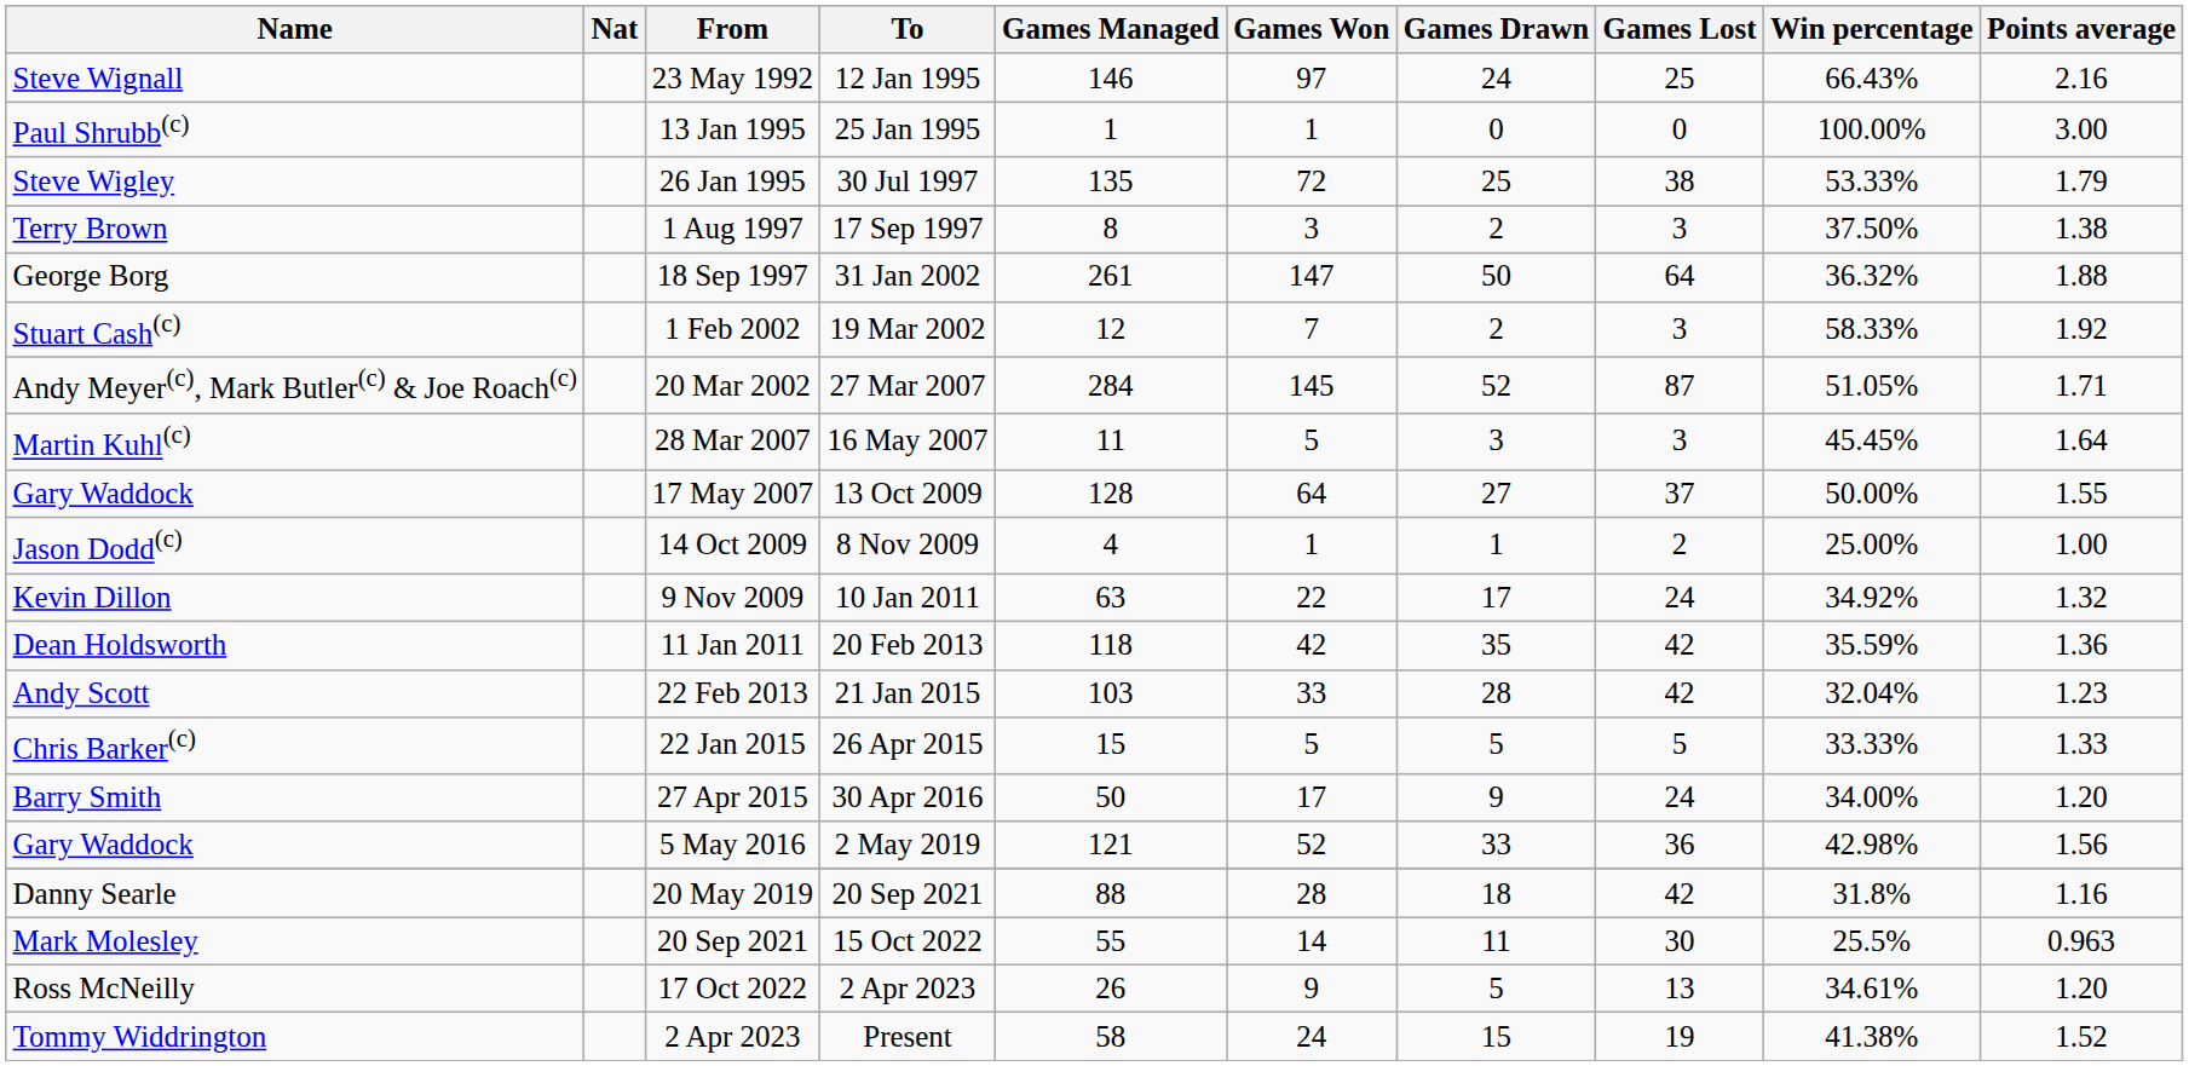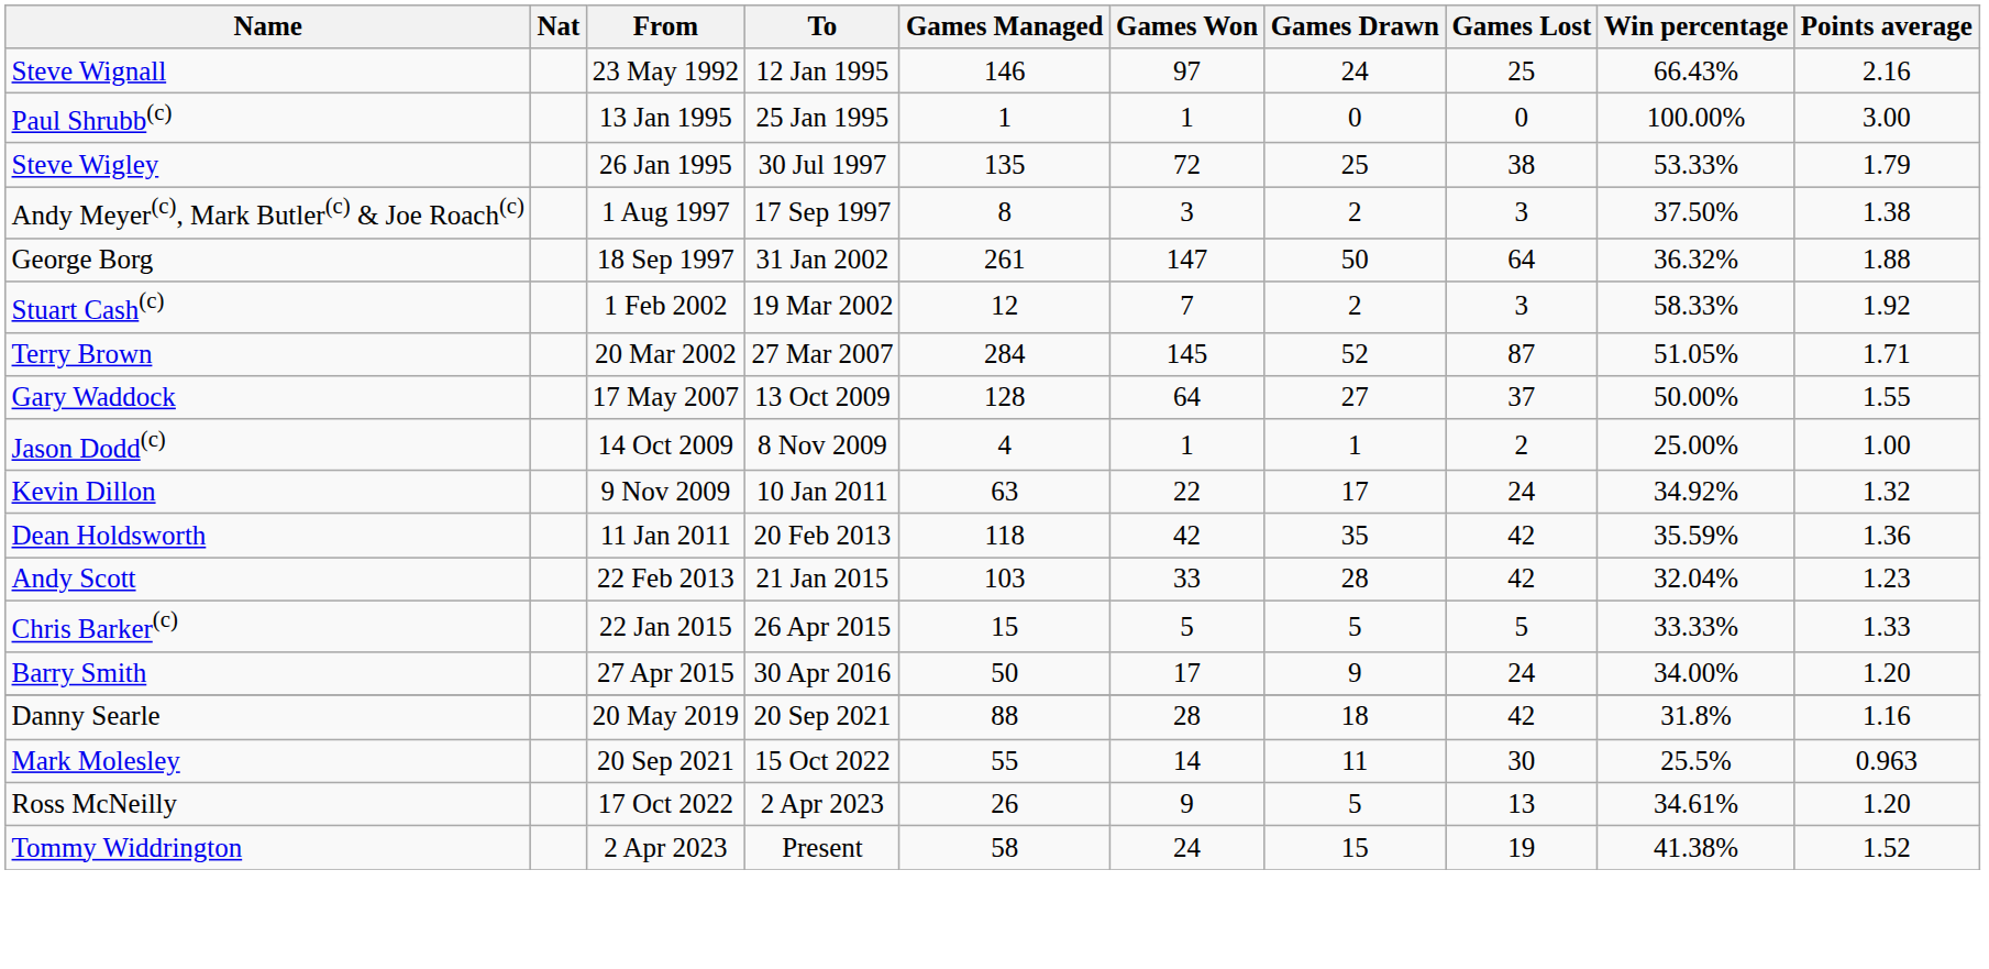 <table class="wikitable" style="text-align:center">
 <tr>
 <th>Name</th>
 <th>Nat</th>
 <th>From</th>
 <th>To</th>
 <th>Games Managed</th>
 <th>Games Won</th>
 <th>Games Drawn</th>
 <th>Games Lost</th>
 <th>Win percentage</th>
 <th>Points average</th>
 </tr>
 <tr>
 <td align=left><a href='#'>Steve Wignall</a></td>
 <td></td>
 <td>23 May 1992</td>
 <td>12 Jan 1995</td>
 <td>146</td>
 <td>97</td>
 <td>24</td>
 <td>25</td>
 <td>66.43%</td>
 <td>2.16</td>
 </tr>
 <tr>
 <td align=left><a href='#'>Paul Shrubb</a><sup>(c)</sup></td>
 <td></td>
 <td>13 Jan 1995</td>
 <td>25 Jan 1995</td>
 <td>1</td>
 <td>1</td>
 <td>0</td>
 <td>0</td>
 <td>100.00%</td>
 <td>3.00</td>
 </tr>
 <tr>
 <td align=left><a href='#'>Steve Wigley</a></td>
 <td></td>
 <td>26 Jan 1995</td>
 <td>30 Jul 1997</td>
 <td>135</td>
 <td>72</td>
 <td>25</td>
 <td>38</td>
 <td>53.33%</td>
 <td>1.79</td>
 </tr>
 <tr>
-<td align=left><a href='#'>Terry Brown</a></td>
+<td align=left>Andy Meyer<sup>(c)</sup>, Mark Butler<sup>(c)</sup> & Joe Roach<sup>(c)</sup></td>
 <td></td>
 <td>1 Aug 1997</td>
 <td>17 Sep 1997</td>
 <td>8</td>
 <td>3</td>
 <td>2</td>
 <td>3</td>
 <td>37.50%</td>
 <td>1.38</td>
 </tr>
 <tr>
 <td align=left>George Borg</td>
 <td></td>
 <td>18 Sep 1997</td>
 <td>31 Jan 2002</td>
 <td>261</td>
 <td>147</td>
 <td>50</td>
 <td>64</td>
 <td>36.32%</td>
 <td>1.88</td>
 </tr>
 <tr>
 <td align=left><a href='#'>Stuart Cash</a><sup>(c)</sup></td>
 <td></td>
 <td>1 Feb 2002</td>
 <td>19 Mar 2002</td>
 <td>12</td>
 <td>7</td>
 <td>2</td>
 <td>3</td>
 <td>58.33%</td>
 <td>1.92</td>
 </tr>
 <tr>
-<td align=left>Andy Meyer<sup>(c)</sup>, Mark Butler<sup>(c)</sup> & Joe Roach<sup>(c)</sup></td>
+<td align=left><a href='#'>Terry Brown</a></td>
 <td></td>
 <td>20 Mar 2002</td>
 <td>27 Mar 2007</td>
 <td>284</td>
 <td>145</td>
 <td>52</td>
 <td>87</td>
 <td>51.05%</td>
 <td>1.71</td>
-</tr>
-<tr>
-<td align=left><a href='#'>Martin Kuhl</a><sup>(c)</sup></td>
-<td></td>
-<td>28 Mar 2007</td>
-<td>16 May 2007</td>
-<td>11</td>
-<td>5</td>
-<td>3</td>
-<td>3</td>
-<td>45.45%</td>
-<td>1.64</td>
 </tr>
 <tr>
 <td align=left><a href='#'>Gary Waddock</a></td>
 <td></td>
 <td>17 May 2007</td>
 <td>13 Oct 2009</td>
 <td>128</td>
 <td>64</td>
 <td>27</td>
 <td>37</td>
 <td>50.00%</td>
 <td>1.55</td>
 </tr>
 <tr>
 <td align=left><a href='#'>Jason Dodd</a><sup>(c)</sup></td>
 <td></td>
 <td>14 Oct 2009</td>
 <td>8 Nov 2009</td>
 <td>4</td>
 <td>1</td>
 <td>1</td>
 <td>2</td>
 <td>25.00%</td>
 <td>1.00</td>
 </tr>
 <tr>
 <td align=left><a href='#'>Kevin Dillon</a></td>
 <td></td>
 <td>9 Nov 2009</td>
 <td>10 Jan 2011</td>
 <td>63</td>
 <td>22</td>
 <td>17</td>
 <td>24</td>
 <td>34.92%</td>
 <td>1.32</td>
 </tr>
 <tr>
 <td align=left><a href='#'>Dean Holdsworth</a></td>
 <td></td>
 <td>11 Jan 2011</td>
 <td>20 Feb 2013</td>
 <td>118</td>
 <td>42</td>
 <td>35</td>
 <td>42</td>
 <td>35.59%</td>
 <td>1.36</td>
 </tr>
 <tr>
 <td align=left><a href='#'>Andy Scott</a></td>
 <td></td>
 <td>22 Feb 2013</td>
 <td>21 Jan 2015</td>
 <td>103</td>
 <td>33</td>
 <td>28</td>
 <td>42</td>
 <td>32.04%</td>
 <td>1.23</td>
 </tr>
 <tr>
 <td align=left><a href='#'>Chris Barker</a><sup>(c)</sup></td>
 <td></td>
 <td>22 Jan 2015</td>
 <td>26 Apr 2015</td>
 <td>15</td>
 <td>5</td>
 <td>5</td>
 <td>5</td>
 <td>33.33%</td>
 <td>1.33</td>
 </tr>
 <tr>
 <td align=left><a href='#'>Barry Smith</a></td>
 <td></td>
 <td>27 Apr 2015</td>
 <td>30 Apr 2016</td>
 <td>50</td>
 <td>17</td>
 <td>9</td>
 <td>24</td>
 <td>34.00%</td>
 <td>1.20</td>
 </tr>
 <tr>
-<td align=left><a href='#'>Gary Waddock</a></td>
-<td></td>
-<td>5 May 2016</td>
-<td>2 May 2019</td>
-<td>121</td>
-<td>52</td>
-<td>33</td>
-<td>36</td>
-<td>42.98%</td>
-<td>1.56</td>
-</tr>
-<tr>
 </tr>
 <tr>
 <td align=left>Danny Searle</td>
 <td></td>
 <td>20 May 2019</td>
 <td>20 Sep 2021</td>
 <td>88</td>
 <td>28</td>
 <td>18</td>
 <td>42</td>
 <td>31.8%</td>
 <td>1.16</td>
 </tr>
 <tr>
 <td align=left><a href='#'>Mark Molesley</a></td>
 <td></td>
 <td>20 Sep 2021</td>
 <td>15 Oct 2022</td>
 <td>55</td>
 <td>14</td>
 <td>11</td>
 <td>30</td>
 <td>25.5%</td>
 <td>0.963</td>
 </tr>
 <tr>
 <td align=left>Ross McNeilly</td>
 <td></td>
 <td>17 Oct 2022</td>
 <td>2 Apr 2023</td>
 <td>26</td>
 <td>9</td>
 <td>5</td>
 <td>13</td>
 <td>34.61%</td>
 <td>1.20</td>
 </tr>
 <tr>
 <td align=left><a href='#'>Tommy Widdrington</a></td>
 <td></td>
 <td>2 Apr 2023</td>
 <td>Present</td>
 <td>58</td>
 <td>24</td>
 <td>15</td>
 <td>19</td>
 <td>41.38%</td>
 <td>1.52</td>
 </tr>
 </table>
